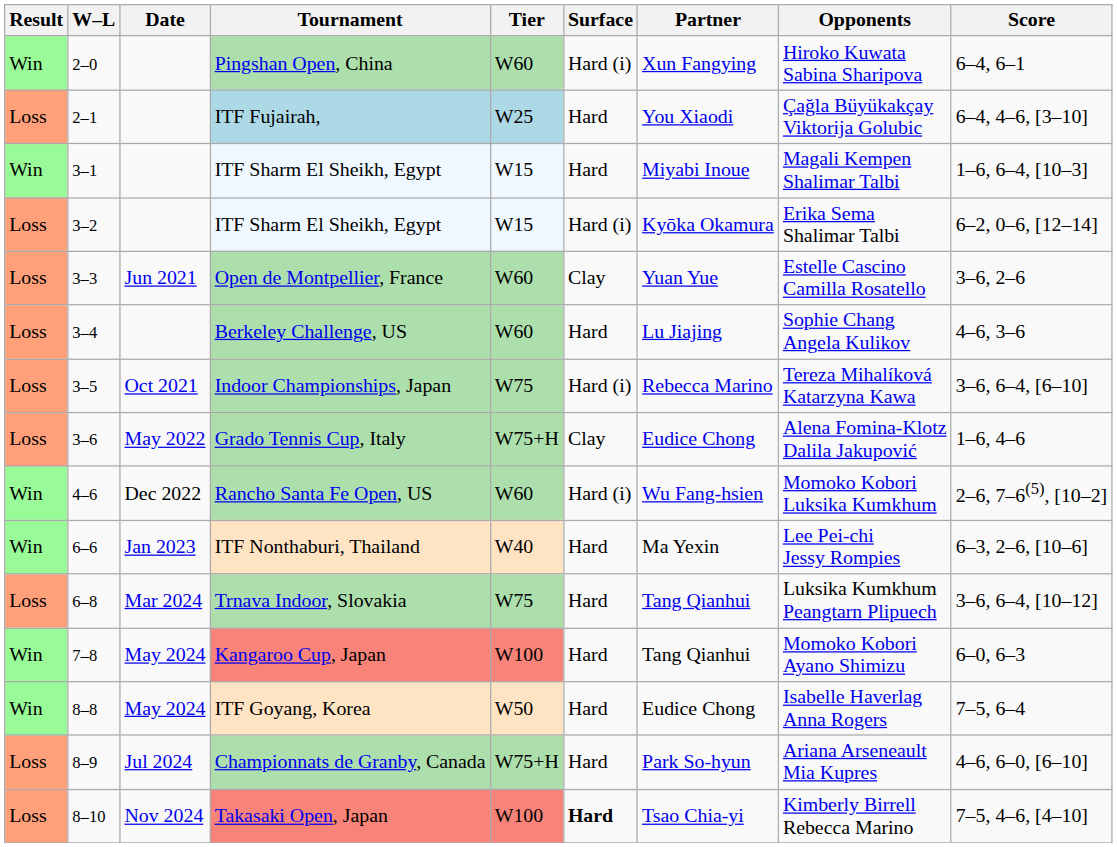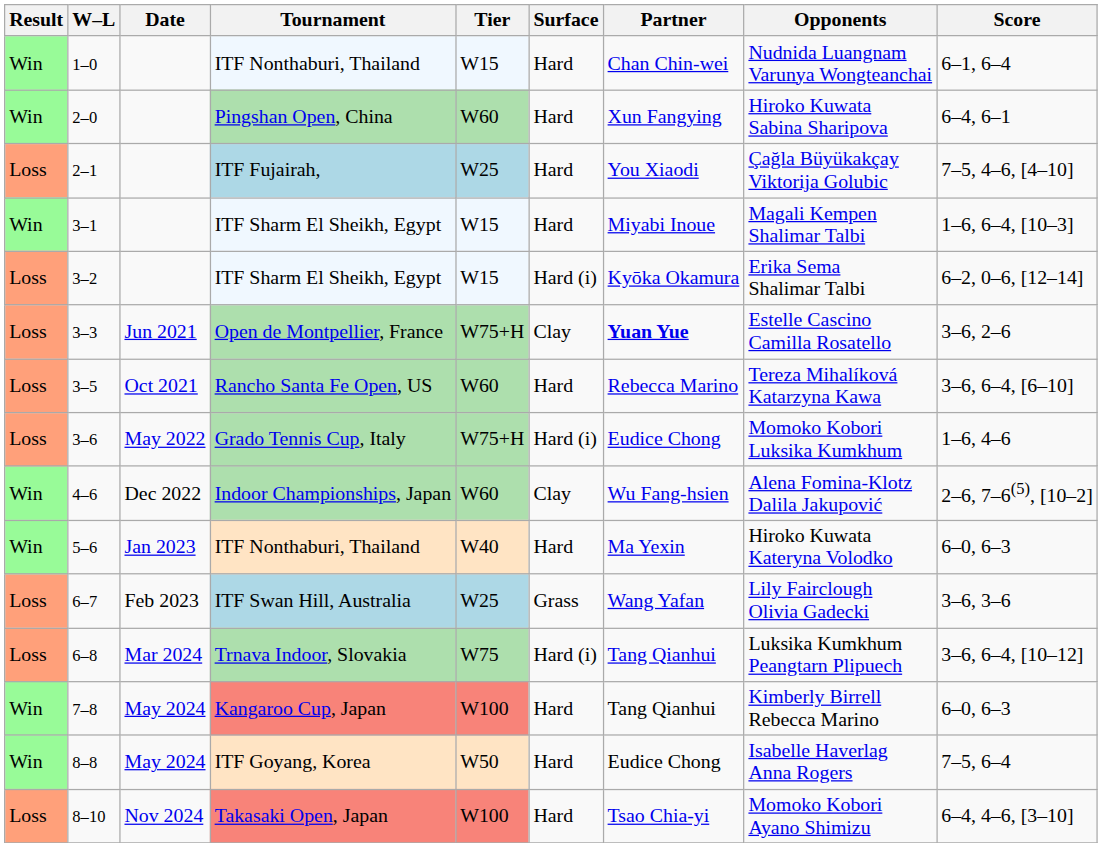 <table class="sortable wikitable">
 <tr>
 <th>Result</th>
 <th class="unsortable">W–L</th>
 <th>Date</th>
 <th>Tournament</th>
 <th>Tier</th>
 <th>Surface</th>
 <th>Partner</th>
 <th>Opponents</th>
 <th class="unsortable">Score</th>
 </tr>
 <tr>
 <td bgcolor=#98fb98>Win</td>
+<td><small>1–0</small></td>
+<td></td>
+<td style="background:#f0f8ff;">ITF Nonthaburi, Thailand</td>
+<td style="background:#f0f8ff;">W15</td>
+<td>Hard</td>
+<td> <a href='#'>Chan Chin-wei</a></td>
+<td> <a href='#'>Nudnida Luangnam</a> <br>  <a href='#'>Varunya Wongteanchai</a></td>
+<td>6–1, 6–4</td>
+</tr>
+<tr>
+<td bgcolor=#98fb98>Win</td>
 <td><small>2–0</small></td>
 <td><a href='#'></a></td>
 <td style="background:#addfad;"><a href='#'>Pingshan Open</a>, China</td>
 <td style="background:#addfad;">W60</td>
-<td>Hard (i)</td>
+<td>Hard</td>
 <td> <a href='#'>Xun Fangying</a></td>
 <td> <a href='#'>Hiroko Kuwata</a> <br>  <a href='#'>Sabina Sharipova</a></td>
 <td>6–4, 6–1</td>
 </tr>
 <tr>
 <td bgcolor=FFA07A>Loss</td>
 <td><small>2–1</small></td>
 <td></td>
 <td style="background:lightblue;">ITF Fujairah, </td>
 <td style="background:lightblue;">W25</td>
 <td>Hard</td>
 <td> <a href='#'>You Xiaodi</a></td>
 <td> <a href='#'>Çağla Büyükakçay</a> <br>  <a href='#'>Viktorija Golubic</a></td>
-<td>6–4, 4–6, [3–10]</td>
+<td>7–5, 4–6, [4–10]</td>
 </tr>
 <tr>
 <td bgcolor=#98fb98>Win</td>
 <td><small>3–1</small></td>
 <td></td>
 <td style="background:#f0f8ff;">ITF Sharm El Sheikh, Egypt</td>
 <td style="background:#f0f8ff;">W15</td>
 <td>Hard</td>
 <td> <a href='#'>Miyabi Inoue</a></td>
 <td> <a href='#'>Magali Kempen</a> <br>  <a href='#'>Shalimar Talbi</a></td>
 <td>1–6, 6–4, [10–3]</td>
 </tr>
 <tr>
 <td bgcolor=FFA07A>Loss</td>
 <td><small>3–2</small></td>
 <td></td>
 <td style="background:#f0f8ff;">ITF Sharm El Sheikh, Egypt</td>
 <td style="background:#f0f8ff;">W15</td>
 <td>Hard (i)</td>
 <td> <a href='#'>Kyōka Okamura</a></td>
 <td> <a href='#'>Erika Sema</a> <br>  Shalimar Talbi</td>
 <td>6–2, 0–6, [12–14]</td>
 </tr>
 <tr>
 <td bgcolor=FFA07A>Loss</td>
 <td><small>3–3</small></td>
 <td><a href='#'>Jun 2021</a></td>
 <td style="background:#addfad;"><a href='#'>Open de Montpellier</a>, France</td>
-<td style="background:#addfad;">W60</td>
+<td style="background:#addfad;">W75+H</td>
 <td>Clay</td>
-<td> <a href='#'>Yuan Yue</a></td>
+<td><strong> <a href='#'>Yuan Yue</a></strong></td>
 <td> <a href='#'>Estelle Cascino</a> <br>  <a href='#'>Camilla Rosatello</a></td>
 <td>3–6, 2–6</td>
-</tr>
-<tr>
-<td bgcolor=FFA07A>Loss</td>
-<td><small>3–4</small></td>
-<td><a href='#'></a></td>
-<td style="background:#addfad;"><a href='#'>Berkeley Challenge</a>, US</td>
-<td style="background:#addfad;">W60</td>
-<td>Hard</td>
-<td> <a href='#'>Lu Jiajing</a></td>
-<td> <a href='#'>Sophie Chang</a> <br>  <a href='#'>Angela Kulikov</a></td>
-<td>4–6, 3–6</td>
 </tr>
 <tr>
 <td bgcolor=#ffa07a>Loss</td>
 <td><small>3–5</small></td>
 <td><a href='#'>Oct 2021</a></td>
-<td style="background:#addfad;"><a href='#'>Indoor Championships</a>, Japan</td>
-<td style="background:#addfad;">W75</td>
-<td>Hard (i)</td>
+<td style="background:#addfad;"><a href='#'>Rancho Santa Fe Open</a>, US</td>
+<td style="background:#addfad;">W60</td>
+<td>Hard</td>
 <td> <a href='#'>Rebecca Marino</a></td>
 <td> <a href='#'>Tereza Mihalíková</a> <br>  <a href='#'>Katarzyna Kawa</a></td>
 <td>3–6, 6–4, [6–10]</td>
 </tr>
 <tr>
 <td bgcolor=#ffa07a>Loss</td>
 <td><small>3–6</small></td>
 <td><a href='#'>May 2022</a></td>
 <td style="background:#addfad;"><a href='#'>Grado Tennis Cup</a>, Italy</td>
 <td style="background:#addfad;">W75+H</td>
-<td>Clay</td>
+<td>Hard (i)</td>
 <td> <a href='#'>Eudice Chong</a></td>
-<td> <a href='#'>Alena Fomina-Klotz</a> <br>  <a href='#'>Dalila Jakupović</a></td>
+<td> <a href='#'>Momoko Kobori</a> <br>  <a href='#'>Luksika Kumkhum</a></td>
 <td>1–6, 4–6</td>
 </tr>
 <tr>
 <td bgcolor=#98FB98>Win</td>
 <td><small>4–6</small></td>
 <td>Dec 2022</td>
-<td style="background:#addfad;"><a href='#'>Rancho Santa Fe Open</a>, US</td>
+<td style="background:#addfad;"><a href='#'>Indoor Championships</a>, Japan</td>
 <td style="background:#addfad;">W60</td>
-<td>Hard (i)</td>
+<td>Clay</td>
 <td> <a href='#'>Wu Fang-hsien</a></td>
-<td> <a href='#'>Momoko Kobori</a> <br>  <a href='#'>Luksika Kumkhum</a></td>
+<td> <a href='#'>Alena Fomina-Klotz</a> <br>  <a href='#'>Dalila Jakupović</a></td>
 <td>2–6, 7–6<sup>(5)</sup>, [10–2]</td>
 </tr>
 <tr>
 <td bgcolor=#98FB98>Win</td>
-<td><small>6–6</small></td>
+<td><small>5–6</small></td>
 <td><a href='#'>Jan 2023</a></td>
 <td style="background:#ffe4c4;">ITF Nonthaburi, Thailand</td>
 <td style="background:#ffe4c4;">W40</td>
 <td>Hard</td>
-<td> Ma Yexin</td>
-<td> <a href='#'>Lee Pei-chi</a> <br>  <a href='#'>Jessy Rompies</a></td>
-<td>6–3, 2–6, [10–6]</td>
+<td> <a href='#'>Ma Yexin</a></td>
+<td> Hiroko Kuwata <br>  <a href='#'>Kateryna Volodko</a></td>
+<td>6–0, 6–3</td>
+</tr>
+<tr>
+<td bgcolor=#ffa07a>Loss</td>
+<td><small>6–7</small></td>
+<td>Feb 2023</td>
+<td style="background:lightblue;">ITF Swan Hill, Australia</td>
+<td style="background:lightblue;">W25</td>
+<td>Grass</td>
+<td> <a href='#'>Wang Yafan</a></td>
+<td> <a href='#'>Lily Fairclough</a> <br>  <a href='#'>Olivia Gadecki</a></td>
+<td>3–6, 3–6</td>
 </tr>
 <tr>
 <td bgcolor=#ffa07a>Loss</td>
 <td><small>6–8</small></td>
 <td><a href='#'>Mar 2024</a></td>
 <td style="background:#addfad;"><a href='#'>Trnava Indoor</a>, Slovakia</td>
 <td style="background:#addfad;">W75</td>
-<td>Hard</td>
+<td>Hard (i)</td>
 <td> <a href='#'>Tang Qianhui</a></td>
 <td> Luksika Kumkhum <br>  <a href='#'>Peangtarn Plipuech</a></td>
 <td>3–6, 6–4, [10–12]</td>
 </tr>
 <tr>
 <td bgcolor=#98FB98>Win</td>
 <td><small>7–8</small></td>
 <td><a href='#'>May 2024</a></td>
 <td style="background:#f88379;"><a href='#'>Kangaroo Cup</a>, Japan</td>
 <td style="background:#f88379;">W100</td>
 <td>Hard</td>
 <td> Tang Qianhui</td>
-<td> <a href='#'>Momoko Kobori</a> <br>  <a href='#'>Ayano Shimizu</a></td>
+<td> <a href='#'>Kimberly Birrell</a> <br>  Rebecca Marino</td>
 <td>6–0, 6–3</td>
 </tr>
 <tr>
 <td bgcolor=#98FB98>Win</td>
 <td><small>8–8</small></td>
 <td><a href='#'>May 2024</a></td>
 <td style="background:#ffe4c4;">ITF Goyang, Korea</td>
 <td style="background:#ffe4c4;">W50</td>
 <td>Hard</td>
 <td> Eudice Chong</td>
 <td> <a href='#'>Isabelle Haverlag</a> <br>  <a href='#'>Anna Rogers</a></td>
 <td>7–5, 6–4</td>
 </tr>
 <tr>
 <td style="background:#ffa07a;">Loss</td>
-<td><small>8–9</small></td>
-<td><a href='#'>Jul 2024</a></td>
-<td style="background:#addfad;"><a href='#'>Championnats de Granby</a>, Canada</td>
-<td style="background:#addfad;">W75+H</td>
-<td>Hard</td>
-<td> <a href='#'>Park So-hyun</a></td>
-<td> <a href='#'>Ariana Arseneault</a> <br>  <a href='#'>Mia Kupres</a></td>
-<td>4–6, 6–0, [6–10]</td>
-</tr>
-<tr>
-<td style="background:#ffa07a;">Loss</td>
 <td><small>8–10</small></td>
 <td><a href='#'>Nov 2024</a></td>
 <td style="background:#f88379;"><a href='#'>Takasaki Open</a>, Japan</td>
 <td style="background:#f88379;">W100</td>
-<td><strong>Hard</strong></td>
+<td>Hard</td>
 <td> <a href='#'>Tsao Chia-yi</a></td>
-<td> <a href='#'>Kimberly Birrell</a> <br>  Rebecca Marino</td>
-<td>7–5, 4–6, [4–10]</td>
+<td> <a href='#'>Momoko Kobori</a> <br>  <a href='#'>Ayano Shimizu</a></td>
+<td>6–4, 4–6, [3–10]</td>
 </tr>
 </table>
